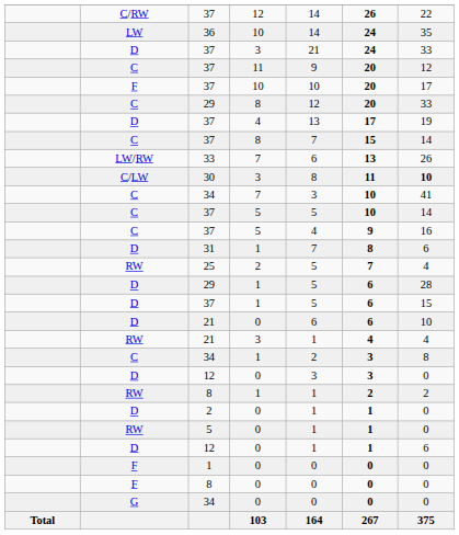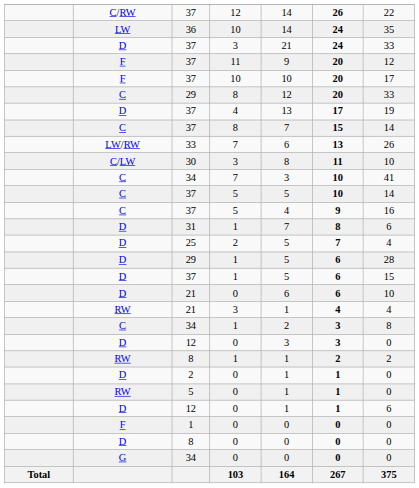 <table class="wikitable sortable" width ="50%">
 <tr align="center">
 </tr>
 <tr align="center" bgcolor="">
 <td></td>
 <td><a href='#'>C</a>/<a href='#'>RW</a></td>
 <td>37</td>
 <td>12</td>
 <td>14</td>
 <td><strong>26</strong></td>
 <td>22</td>
 </tr>
 <tr align="center" bgcolor="f0f0f0">
 <td></td>
 <td><a href='#'>LW</a></td>
 <td>36</td>
 <td>10</td>
 <td>14</td>
 <td><strong>24</strong></td>
 <td>35</td>
 </tr>
 <tr align="center" bgcolor="">
 <td></td>
 <td><a href='#'>D</a></td>
 <td>37</td>
 <td>3</td>
 <td>21</td>
 <td><strong>24</strong></td>
 <td>33</td>
 </tr>
 <tr align="center" bgcolor="f0f0f0">
 <td></td>
-<td><a href='#'>C</a></td>
+<td><a href='#'>F</a></td>
 <td>37</td>
 <td>11</td>
 <td>9</td>
 <td><strong>20</strong></td>
 <td>12</td>
 </tr>
 <tr align="center" bgcolor="">
 <td></td>
 <td><a href='#'>F</a></td>
 <td>37</td>
 <td>10</td>
 <td>10</td>
 <td><strong>20</strong></td>
 <td>17</td>
 </tr>
 <tr align="center" bgcolor="f0f0f0">
 <td></td>
 <td><a href='#'>C</a></td>
 <td>29</td>
 <td>8</td>
 <td>12</td>
 <td><strong>20</strong></td>
 <td>33</td>
 </tr>
 <tr align="center" bgcolor="">
 <td></td>
 <td><a href='#'>D</a></td>
 <td>37</td>
 <td>4</td>
 <td>13</td>
 <td><strong>17</strong></td>
 <td>19</td>
 </tr>
 <tr align="center" bgcolor="f0f0f0">
 <td></td>
 <td><a href='#'>C</a></td>
 <td>37</td>
 <td>8</td>
 <td>7</td>
 <td><strong>15</strong></td>
 <td>14</td>
 </tr>
 <tr align="center" bgcolor="">
 <td></td>
 <td><a href='#'>LW</a>/<a href='#'>RW</a></td>
 <td>33</td>
 <td>7</td>
 <td>6</td>
 <td><strong>13</strong></td>
 <td>26</td>
 </tr>
 <tr align="center" bgcolor="f0f0f0">
 <td></td>
 <td><a href='#'>C</a>/<a href='#'>LW</a></td>
 <td>30</td>
 <td>3</td>
 <td>8</td>
 <td><strong>11</strong></td>
-<td><strong>10</strong></td>
+<td>10</td>
 </tr>
 <tr align="center" bgcolor="">
 <td></td>
 <td><a href='#'>C</a></td>
 <td>34</td>
 <td>7</td>
 <td>3</td>
 <td><strong>10</strong></td>
 <td>41</td>
 </tr>
 <tr align="center" bgcolor="f0f0f0">
 <td></td>
 <td><a href='#'>C</a></td>
 <td>37</td>
 <td>5</td>
 <td>5</td>
 <td><strong>10</strong></td>
 <td>14</td>
 </tr>
 <tr align="center" bgcolor="">
 <td></td>
 <td><a href='#'>C</a></td>
 <td>37</td>
 <td>5</td>
 <td>4</td>
 <td><strong>9</strong></td>
 <td>16</td>
 </tr>
 <tr align="center" bgcolor="f0f0f0">
 <td></td>
 <td><a href='#'>D</a></td>
 <td>31</td>
 <td>1</td>
 <td>7</td>
 <td><strong>8</strong></td>
 <td>6</td>
 </tr>
 <tr align="center" bgcolor="">
 <td></td>
-<td><a href='#'>RW</a></td>
+<td><a href='#'>D</a></td>
 <td>25</td>
 <td>2</td>
 <td>5</td>
 <td><strong>7</strong></td>
 <td>4</td>
 </tr>
 <tr align="center" bgcolor="f0f0f0">
 <td></td>
 <td><a href='#'>D</a></td>
 <td>29</td>
 <td>1</td>
 <td>5</td>
 <td><strong>6</strong></td>
 <td>28</td>
 </tr>
 <tr align="center" bgcolor="">
 <td></td>
 <td><a href='#'>D</a></td>
 <td>37</td>
 <td>1</td>
 <td>5</td>
 <td><strong>6</strong></td>
 <td>15</td>
 </tr>
 <tr align="center" bgcolor="f0f0f0">
 <td></td>
 <td><a href='#'>D</a></td>
 <td>21</td>
 <td>0</td>
 <td>6</td>
 <td><strong>6</strong></td>
 <td>10</td>
 </tr>
 <tr align="center" bgcolor="">
 <td></td>
 <td><a href='#'>RW</a></td>
 <td>21</td>
 <td>3</td>
 <td>1</td>
 <td><strong>4</strong></td>
 <td>4</td>
 </tr>
 <tr align="center" bgcolor="f0f0f0">
 <td></td>
 <td><a href='#'>C</a></td>
 <td>34</td>
 <td>1</td>
 <td>2</td>
 <td><strong>3</strong></td>
 <td>8</td>
 </tr>
 <tr align="center" bgcolor="">
 <td></td>
 <td><a href='#'>D</a></td>
 <td>12</td>
 <td>0</td>
 <td>3</td>
 <td><strong>3</strong></td>
 <td>0</td>
 </tr>
 <tr align="center" bgcolor="f0f0f0">
 <td></td>
 <td><a href='#'>RW</a></td>
 <td>8</td>
 <td>1</td>
 <td>1</td>
 <td><strong>2</strong></td>
 <td>2</td>
 </tr>
 <tr align="center" bgcolor="">
 <td></td>
 <td><a href='#'>D</a></td>
 <td>2</td>
 <td>0</td>
 <td>1</td>
 <td><strong>1</strong></td>
 <td>0</td>
 </tr>
 <tr align="center" bgcolor="f0f0f0">
 <td></td>
 <td><a href='#'>RW</a></td>
 <td>5</td>
 <td>0</td>
 <td>1</td>
 <td><strong>1</strong></td>
 <td>0</td>
 </tr>
 <tr align="center" bgcolor="">
 <td></td>
 <td><a href='#'>D</a></td>
 <td>12</td>
 <td>0</td>
 <td>1</td>
 <td><strong>1</strong></td>
 <td>6</td>
 </tr>
 <tr align="center" bgcolor="f0f0f0">
 <td></td>
 <td><a href='#'>F</a></td>
 <td>1</td>
 <td>0</td>
 <td>0</td>
 <td><strong>0</strong></td>
 <td>0</td>
 </tr>
 <tr align="center" bgcolor="">
 <td></td>
-<td><a href='#'>F</a></td>
+<td><a href='#'>D</a></td>
 <td>8</td>
 <td>0</td>
 <td>0</td>
 <td><strong>0</strong></td>
 <td>0</td>
 </tr>
 <tr align="center" bgcolor="f0f0f0">
 <td></td>
 <td><a href='#'>G</a></td>
 <td>34</td>
 <td>0</td>
 <td>0</td>
 <td><strong>0</strong></td>
 <td>0</td>
 </tr>
 <tr>
 <th>Total</th>
 <th></th>
 <th></th>
 <th>103</th>
 <th>164</th>
 <th>267</th>
 <th>375</th>
 </tr>
 </table>
